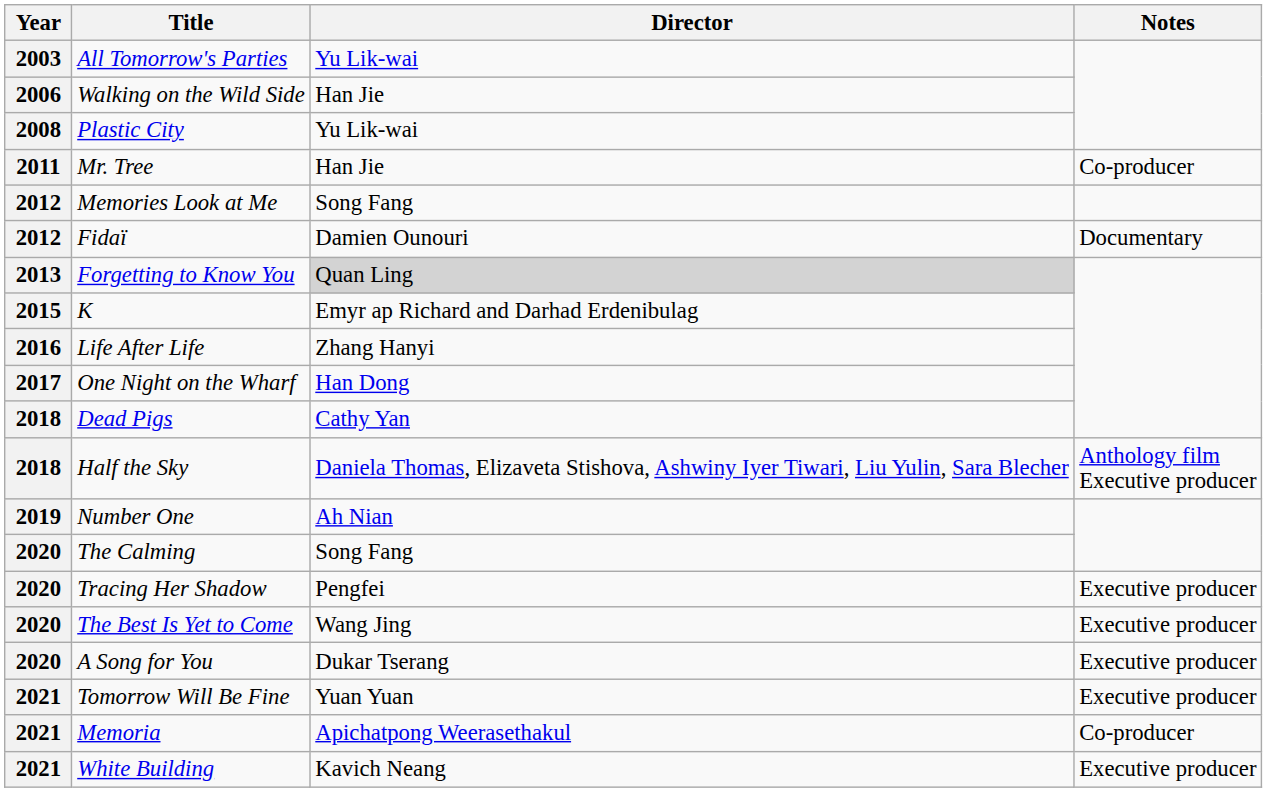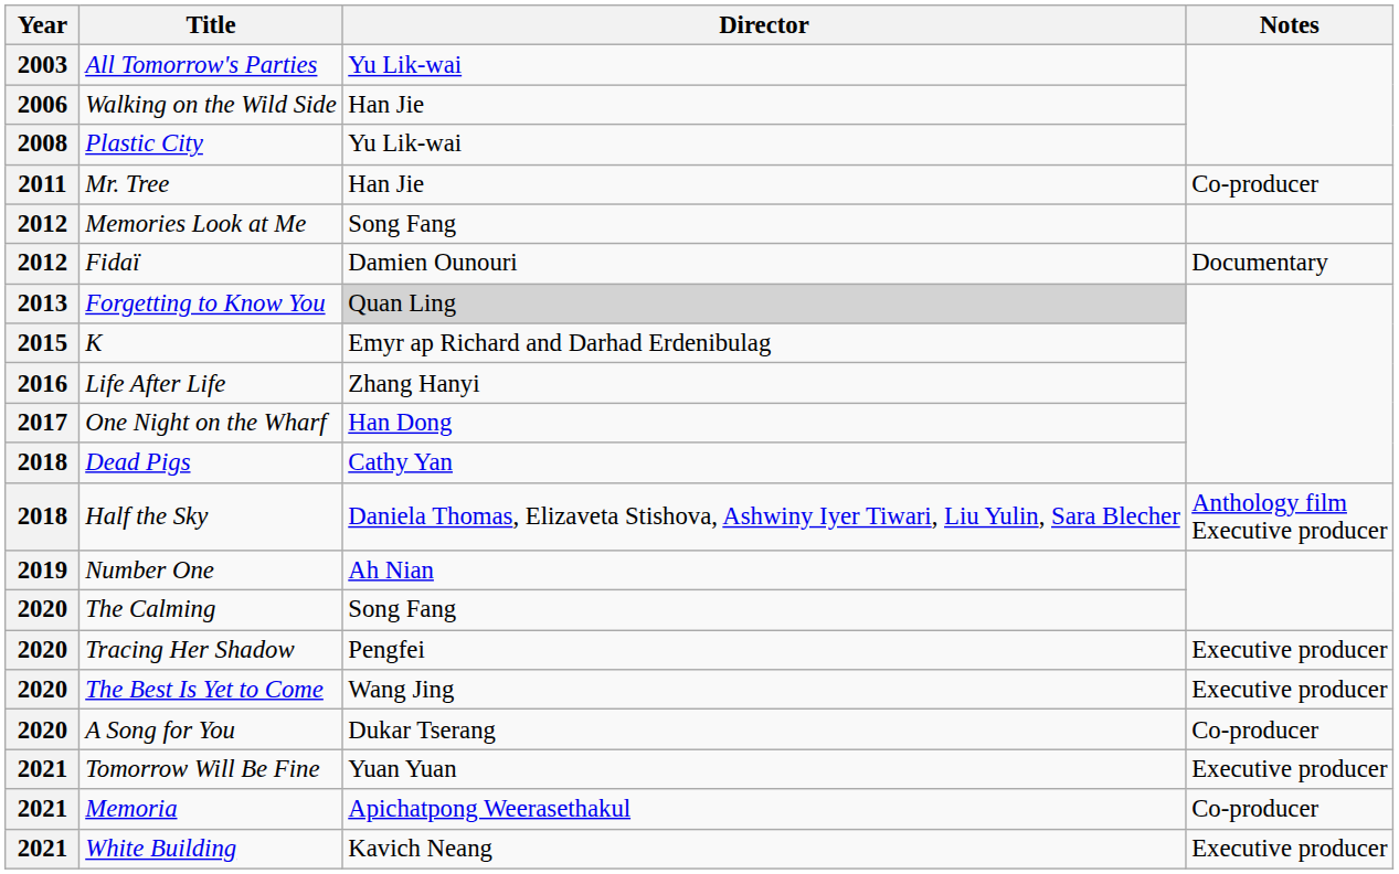 <table class="wikitable">
 <tr>
 <th align="left" valign="top" width="40">Year</th>
 <th align="left" valign="top">Title</th>
 <th align="left" valign="top">Director</th>
 <th align="left" valign="top">Notes</th>
 </tr>
 <tr>
 <th align="left" valign="top">2003</th>
 <td align="left" valign="top"><em><a href='#'>All Tomorrow's Parties</a></em></td>
 <td align="left" valign="top"><a href='#'>Yu Lik-wai</a></td>
 </tr>
 <tr>
 <th align="left" valign="top">2006</th>
 <td align="left" valign="top"><em>Walking on the Wild Side</em></td>
 <td align="left" valign="top">Han Jie</td>
 </tr>
 <tr>
 <th align="left" valign="top">2008</th>
 <td align="left" valign="top"><em><a href='#'>Plastic City</a></em></td>
 <td align="left" valign="top">Yu Lik-wai</td>
 </tr>
 <tr>
 <th align="left" valign="top">2011</th>
 <td align="left" valign="top"><em>Mr. Tree</em></td>
 <td align="left" valign="top">Han Jie</td>
 <td align="left" valign="top">Co-producer</td>
 </tr>
 <tr>
 <th align="left" valign="top">2012</th>
 <td align="left" valign="top"><em>Memories Look at Me</em></td>
 <td align="left" valign="top">Song Fang</td>
 </tr>
 <tr>
 <th align="left" valign="top">2012</th>
 <td align="left" valign="top"><em>Fidaï</em></td>
 <td align="left" valign="top">Damien Ounouri</td>
 <td align="left" valign="top">Documentary</td>
 </tr>
 <tr>
 <th align="left" valign="top">2013</th>
 <td align="left" valign="top"><em><a href='#'>Forgetting to Know You</a></em></td>
 <td align="left" valign="top" style="background: lightgrey;">Quan Ling</td>
 </tr>
 <tr>
 <th align="left" valign="top">2015</th>
 <td align="left" valign="top"><em>K</em></td>
 <td align="left" valign="top">Emyr ap Richard and Darhad Erdenibulag</td>
 </tr>
 <tr>
 <th align="left" valign="top">2016</th>
 <td align="left" valign="top"><em>Life After Life</em></td>
 <td align="left" valign="top">Zhang Hanyi</td>
 </tr>
 <tr>
 <th align="left" valign="top">2017</th>
 <td align="left" valign="top"><em>One Night on the Wharf</em></td>
 <td align="left" valign="top"><a href='#'>Han Dong</a></td>
 </tr>
 <tr>
 <th align="left" valign="top">2018</th>
 <td align="left" valign="top"><em><a href='#'>Dead Pigs</a></em></td>
 <td align="left" valign="top"><a href='#'>Cathy Yan</a></td>
 </tr>
 <tr>
 <th align="left" valign="middle">2018</th>
 <td align="left" valign="middle"><em>Half the Sky</em></td>
 <td align="left" valign="middle"><a href='#'>Daniela Thomas</a>, Elizaveta Stishova, <a href='#'>Ashwiny Iyer Tiwari</a>, <a href='#'>Liu Yulin</a>, <a href='#'>Sara Blecher</a></td>
 <td align="left" valign="top"><a href='#'>Anthology film</a><br>Executive producer</td>
 </tr>
 <tr>
 <th align="left" valign="top">2019</th>
 <td align="left" valign="top"><em>Number One</em></td>
 <td align="left" valign="top"><a href='#'>Ah Nian</a></td>
 </tr>
 <tr>
 <th align="left" valign="top">2020</th>
 <td align="left" valign="top"><em>The Calming</em></td>
 <td align="left" valign="top">Song Fang</td>
 </tr>
 <tr>
 <th align="left" valign="top">2020</th>
 <td align="left" valign="top"><em>Tracing Her Shadow</em></td>
 <td align="left" valign="top">Pengfei</td>
 <td align="left" valign="top">Executive producer</td>
 </tr>
 <tr>
 <th align="left" valign="top">2020</th>
 <td align="left" valign="top"><em><a href='#'>The Best Is Yet to Come</a></em></td>
 <td align="left" valign="top">Wang Jing</td>
 <td align="left" valign="top">Executive producer</td>
 </tr>
 <tr>
 <th align="left" valign="top">2020</th>
 <td align="left" valign="top"><em>A Song for You</em></td>
 <td align="left" valign="top">Dukar Tserang</td>
-<td align="left" valign="top">Executive producer</td>
+<td align="left" valign="top">Co-producer</td>
 </tr>
 <tr>
 <th align="left" valign="top">2021</th>
 <td align="left" valign="top"><em>Tomorrow Will Be Fine</em></td>
 <td align="left" valign="top">Yuan Yuan</td>
 <td align="left" valign="top">Executive producer</td>
 </tr>
 <tr>
 <th align="left" valign="top">2021</th>
 <td align="left" valign="top"><em><a href='#'>Memoria</a></em></td>
 <td align="left" valign="top"><a href='#'>Apichatpong Weerasethakul</a></td>
 <td align="left" valign="top">Co-producer</td>
 </tr>
 <tr>
 <th align="left" valign="top">2021</th>
 <td align="left" valign="top"><em><a href='#'>White Building</a></em></td>
 <td align="left" valign="top">Kavich Neang</td>
 <td align="left" valign="top">Executive producer</td>
 </tr>
 </table>
